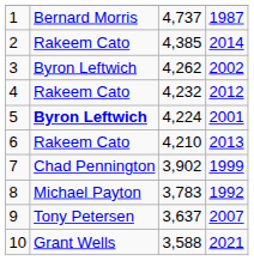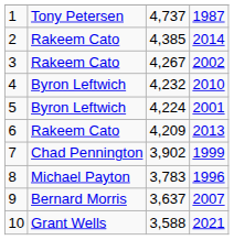 <table class="wikitable">
 <tr>
 </tr>
 <tr>
 <td>1</td>
-<td><a href='#'>Bernard Morris</a></td>
+<td><a href='#'>Tony Petersen</a></td>
 <td><abbr>4,737</abbr></td>
 <td><a href='#'>1987</a></td>
 </tr>
 <tr>
 <td>2</td>
 <td><a href='#'>Rakeem Cato</a></td>
 <td><abbr>4,385</abbr></td>
 <td><a href='#'>2014</a></td>
 </tr>
 <tr>
 <td>3</td>
-<td><a href='#'>Byron Leftwich</a></td>
-<td><abbr>4,262</abbr></td>
+<td><a href='#'>Rakeem Cato</a></td>
+<td><abbr>4,267</abbr></td>
 <td><a href='#'>2002</a></td>
 </tr>
 <tr>
 <td>4</td>
-<td><a href='#'>Rakeem Cato</a></td>
+<td><a href='#'>Byron Leftwich</a></td>
 <td><abbr>4,232</abbr></td>
-<td><a href='#'>2012</a></td>
+<td><a href='#'>2010</a></td>
 </tr>
 <tr>
 <td>5</td>
-<td><strong><a href='#'>Byron Leftwich</a></strong></td>
+<td><a href='#'>Byron Leftwich</a></td>
 <td><abbr>4,224</abbr></td>
 <td><a href='#'>2001</a></td>
 </tr>
 <tr>
 <td>6</td>
 <td><a href='#'>Rakeem Cato</a></td>
-<td><abbr>4,210</abbr></td>
+<td><abbr>4,209</abbr></td>
 <td><a href='#'>2013</a></td>
 </tr>
 <tr>
 <td>7</td>
 <td><a href='#'>Chad Pennington</a></td>
 <td><abbr>3,902</abbr></td>
 <td><a href='#'>1999</a></td>
 </tr>
 <tr>
 <td>8</td>
 <td><a href='#'>Michael Payton</a></td>
 <td><abbr>3,783</abbr></td>
-<td><a href='#'>1992</a></td>
+<td><a href='#'>1996</a></td>
 </tr>
 <tr>
 <td>9</td>
-<td><a href='#'>Tony Petersen</a></td>
+<td><a href='#'>Bernard Morris</a></td>
 <td><abbr>3,637</abbr></td>
 <td><a href='#'>2007</a></td>
 </tr>
 <tr>
 <td>10</td>
 <td><a href='#'>Grant Wells</a></td>
 <td><abbr>3,588</abbr></td>
 <td><a href='#'>2021</a></td>
 </tr>
 </table>
